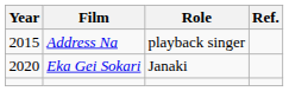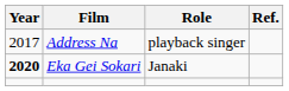 <table class="wikitable">
 <tr>
 <th>Year</th>
 <th>Film</th>
 <th>Role</th>
 <th>Ref.</th>
 </tr>
 <tr>
-<td>2015</td>
+<td>2017</td>
 <td><em><a href='#'>Address Na</a></em></td>
 <td>playback singer</td>
 <td></td>
 </tr>
 <tr>
-<td>2020</td>
+<td><strong>2020</strong></td>
 <td><em><a href='#'>Eka Gei Sokari</a></em></td>
 <td>Janaki</td>
 <td></td>
 </tr>
 <tr>
 <td></td>
 <td></td>
 <td></td>
 <td></td>
 </tr>
 </table>
